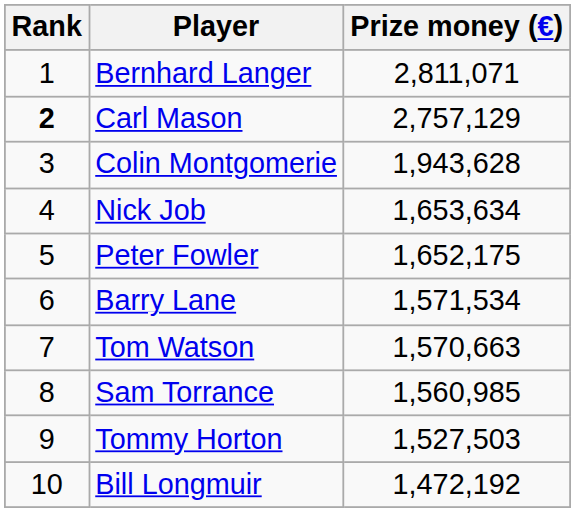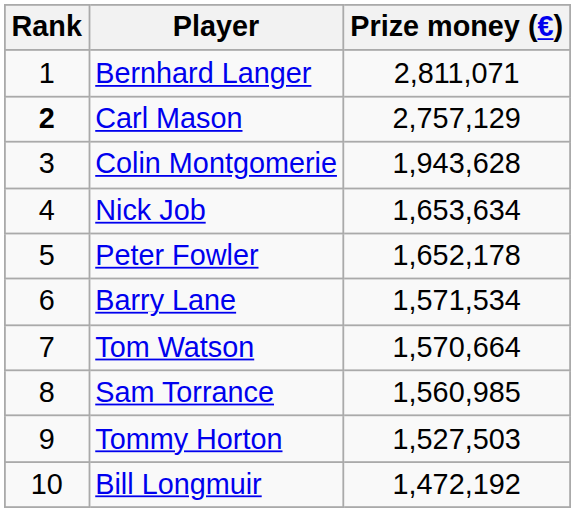 <table class="wikitable">
 <tr>
 <th>Rank</th>
 <th>Player</th>
 <th>Prize money (<a href='#'>€</a>)</th>
 </tr>
 <tr>
 <td align=center>1</td>
 <td> <a href='#'>Bernhard Langer</a></td>
 <td align=center>2,811,071</td>
 </tr>
 <tr>
 <td align=center><strong>2</strong></td>
 <td> <a href='#'>Carl Mason</a></td>
 <td align=center>2,757,129</td>
 </tr>
 <tr>
 <td align=center>3</td>
 <td> <a href='#'>Colin Montgomerie</a></td>
 <td align=center>1,943,628</td>
 </tr>
 <tr>
 <td align=center>4</td>
 <td> <a href='#'>Nick Job</a></td>
 <td align=center>1,653,634</td>
 </tr>
 <tr>
 <td align=center>5</td>
 <td> <a href='#'>Peter Fowler</a></td>
-<td align=center>1,652,175</td>
+<td align=center>1,652,178</td>
 </tr>
 <tr>
 <td align=center>6</td>
 <td> <a href='#'>Barry Lane</a></td>
 <td align=center>1,571,534</td>
 </tr>
 <tr>
 <td align=center>7</td>
 <td> <a href='#'>Tom Watson</a></td>
-<td align=center>1,570,663</td>
+<td align=center>1,570,664</td>
 </tr>
 <tr>
 <td align=center>8</td>
 <td> <a href='#'>Sam Torrance</a></td>
 <td align=center>1,560,985</td>
 </tr>
 <tr>
 <td align=center>9</td>
 <td> <a href='#'>Tommy Horton</a></td>
 <td align=center>1,527,503</td>
 </tr>
 <tr>
 <td align=center>10</td>
 <td> <a href='#'>Bill Longmuir</a></td>
 <td align=center>1,472,192</td>
 </tr>
 </table>
